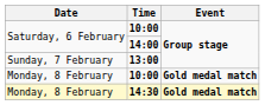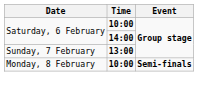 <table class = "wikitable">
 <tr>
 <th>Date</th>
 <th>Time</th>
 <th>Event</th>
 </tr>
 <tr>
 <td rowspan=2>Saturday, 6 February</td>
 <td><strong>10:00</strong></td>
 <td rowspan=3><strong>Group stage</strong></td>
 </tr>
 <tr>
 <td><strong>14:00</strong></td>
 </tr>
 <tr>
 <td>Sunday, 7 February</td>
 <td><strong>13:00</strong></td>
 </tr>
 <tr>
 <td>Monday, 8 February</td>
 <td><strong>10:00</strong></td>
-<td><strong>Gold medal match</strong></td>
-</tr>
-<tr style="background-color:lemonchiffon;">
-<td>Monday, 8 February</td>
-<td><strong>14:30</strong></td>
-<td><strong>Gold medal match</strong></td>
+<td><strong>Semi-finals</strong></td>
 </tr>
 </table>
